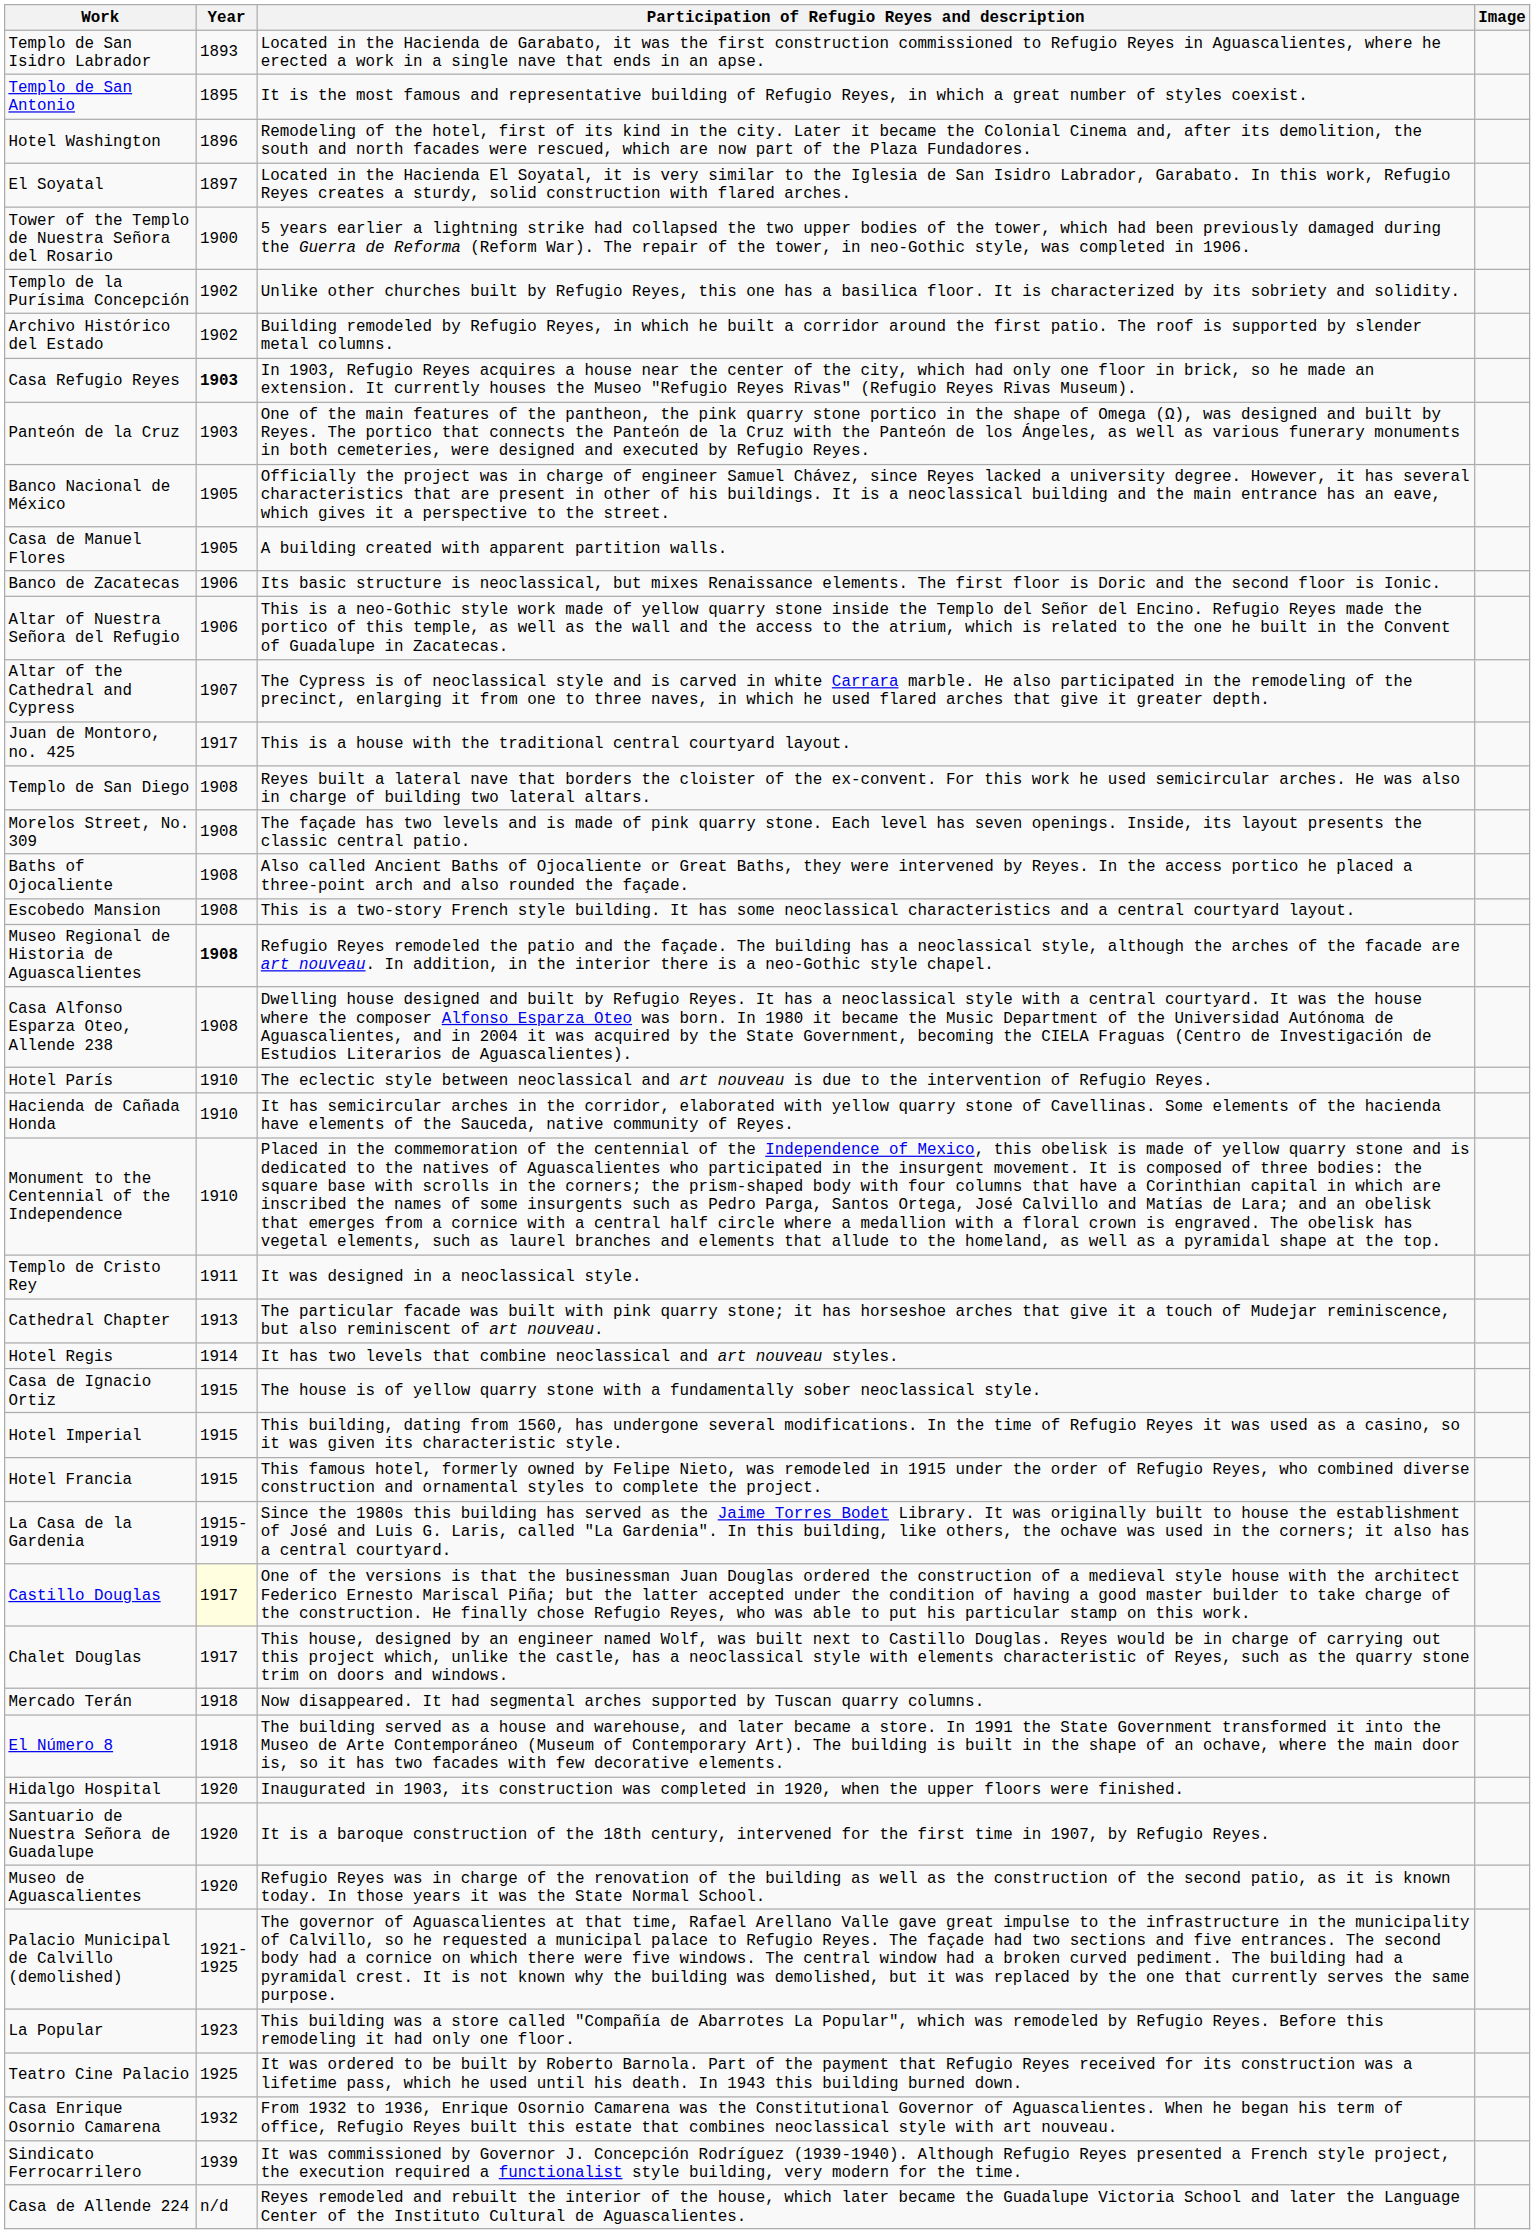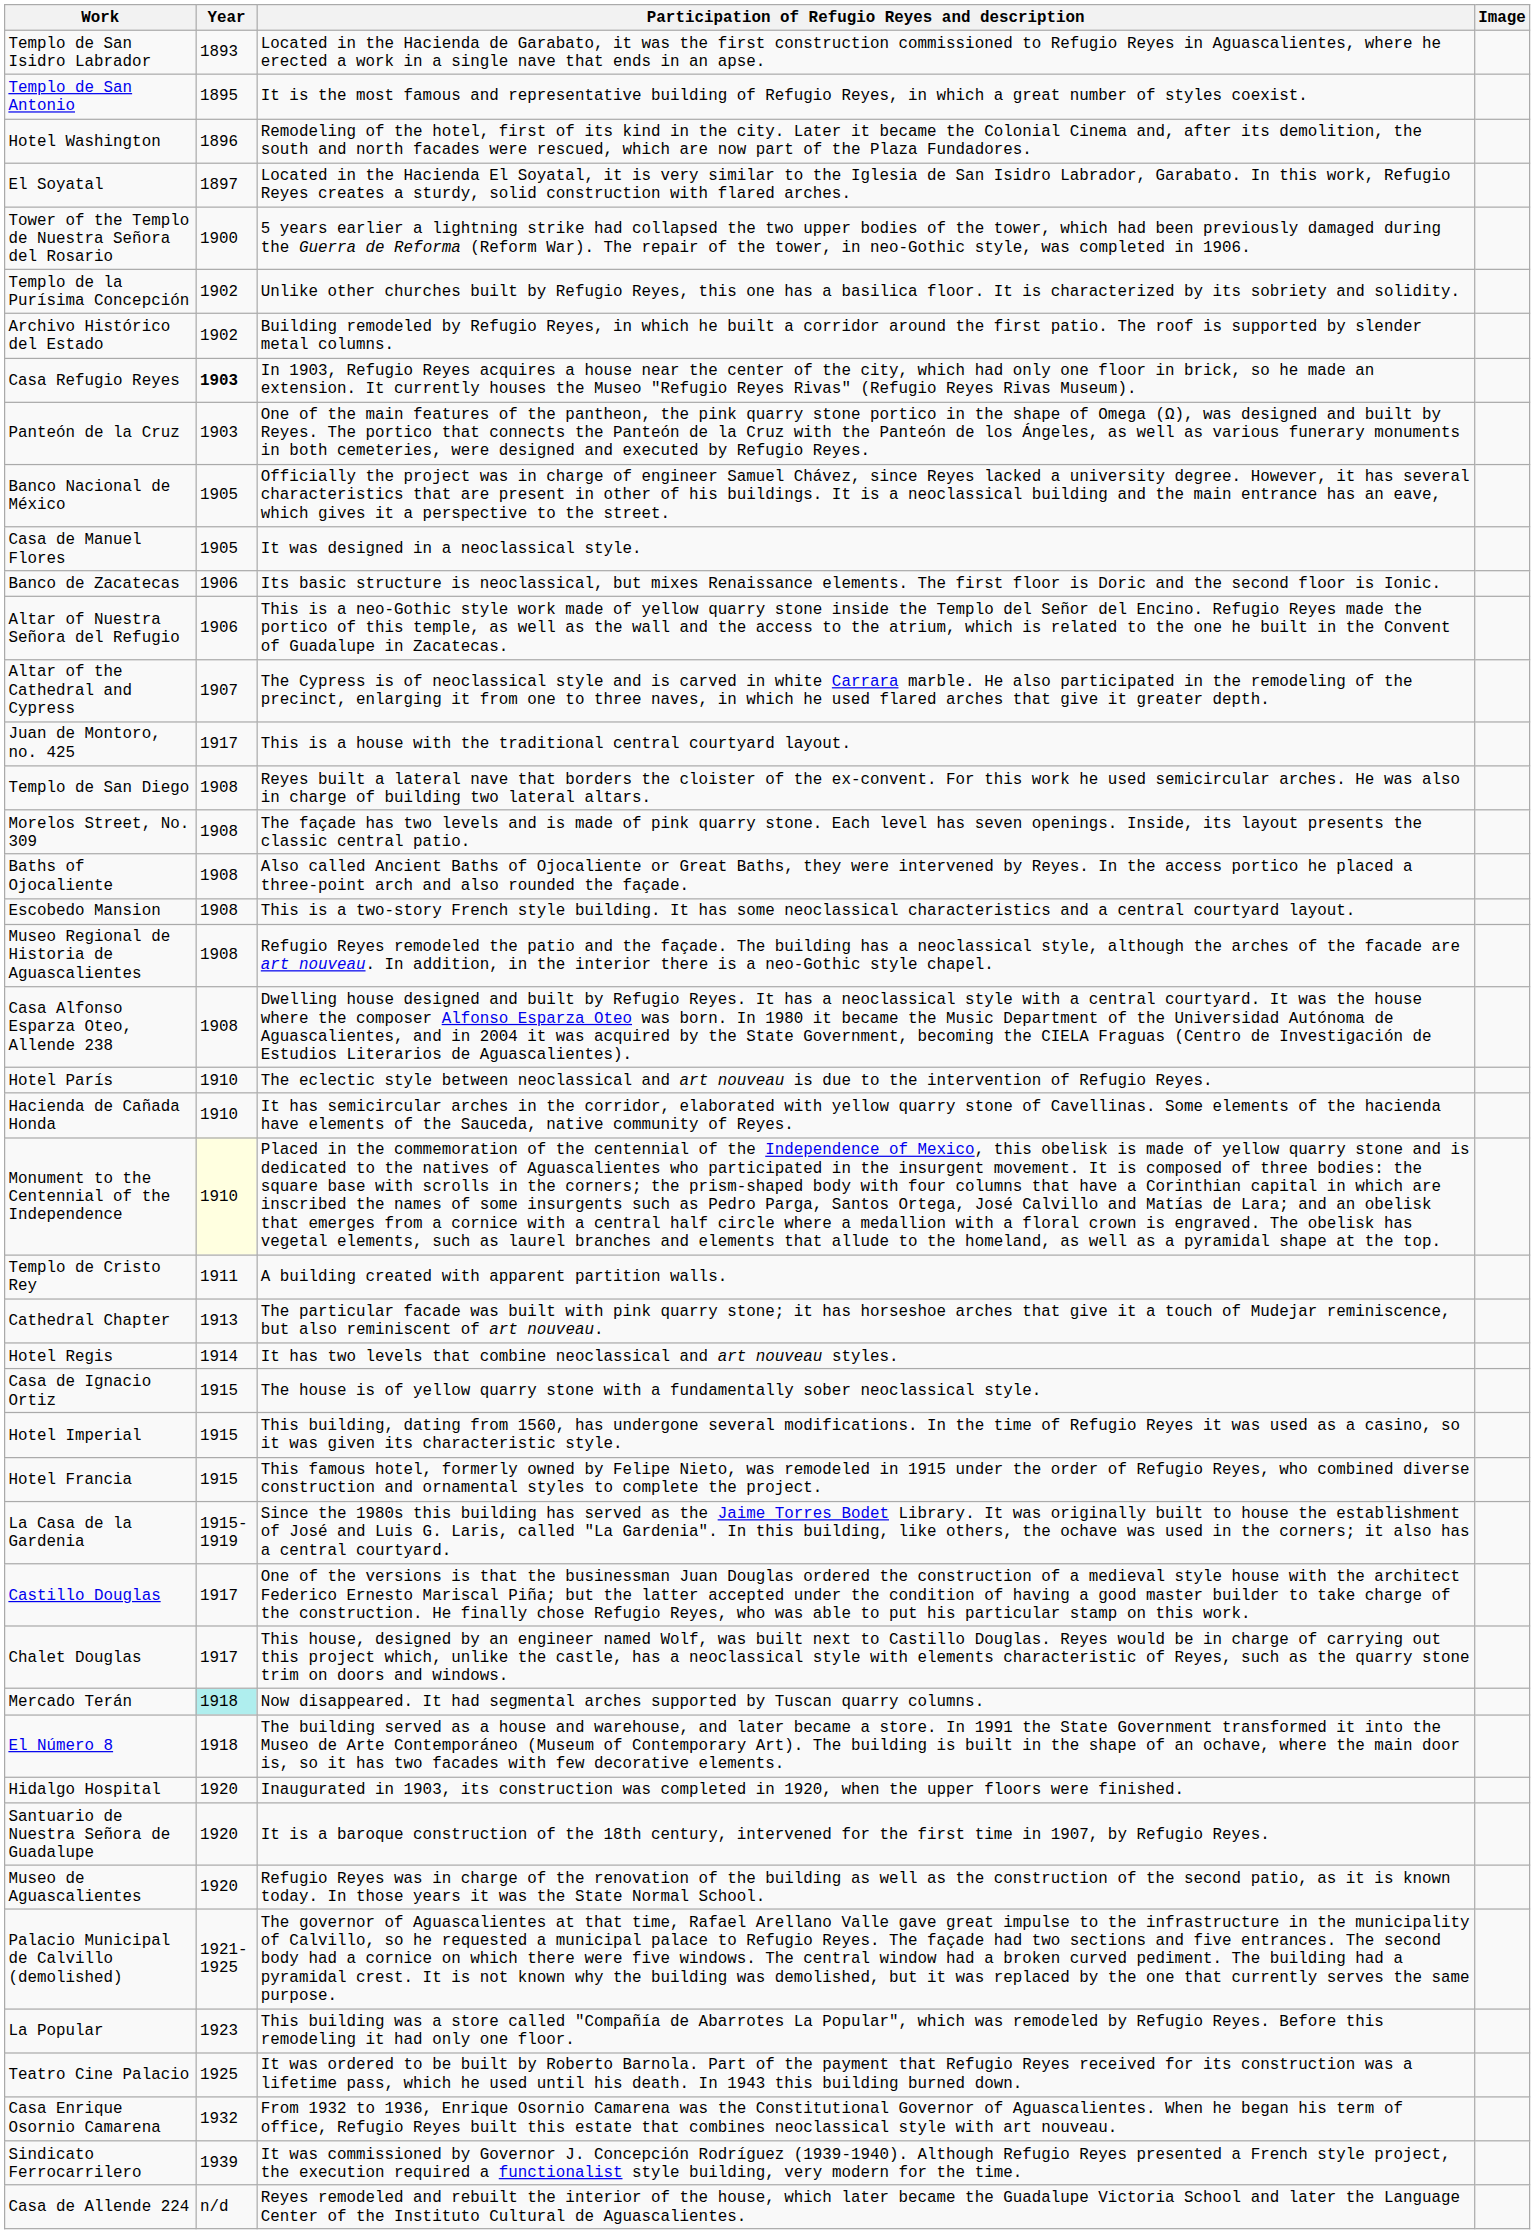 <table class="wikitable">
 <tr>
 <th>Work</th>
 <th>Year</th>
 <th>Participation of Refugio Reyes and description</th>
 <th>Image</th>
 </tr>
 <tr>
 <td>Templo de San Isidro Labrador</td>
 <td>1893</td>
 <td>Located in the Hacienda de Garabato, it was the first construction commissioned to Refugio Reyes in Aguascalientes, where he erected a work in a single nave that ends in an apse.</td>
 <td></td>
 </tr>
 <tr>
 <td><a href='#'>Templo de San Antonio</a></td>
 <td>1895</td>
 <td>It is the most famous and representative building of Refugio Reyes, in which a great number of styles coexist.</td>
 <td></td>
 </tr>
 <tr>
 <td>Hotel Washington</td>
 <td>1896</td>
 <td>Remodeling of the hotel, first of its kind in the city. Later it became the Colonial Cinema and, after its demolition, the south and north facades were rescued, which are now part of the Plaza Fundadores.</td>
 <td></td>
 </tr>
 <tr>
 <td>El Soyatal</td>
 <td>1897</td>
 <td>Located in the Hacienda El Soyatal, it is very similar to the Iglesia de San Isidro Labrador, Garabato. In this work, Refugio Reyes creates a sturdy, solid construction with flared arches.</td>
 <td></td>
 </tr>
 <tr>
 <td>Tower of the Templo de Nuestra Señora del Rosario</td>
 <td>1900</td>
 <td>5 years earlier a lightning strike had collapsed the two upper bodies of the tower, which had been previously damaged during the <em>Guerra de Reforma</em> (Reform War). The repair of the tower, in neo-Gothic style, was completed in 1906.</td>
 <td></td>
 </tr>
 <tr>
 <td>Templo de la Purísima Concepción</td>
 <td>1902</td>
 <td>Unlike other churches built by Refugio Reyes, this one has a basilica floor. It is characterized by its sobriety and solidity.</td>
 <td></td>
 </tr>
 <tr>
 <td>Archivo Histórico del Estado</td>
 <td>1902</td>
 <td>Building remodeled by Refugio Reyes, in which he built a corridor around the first patio. The roof is supported by slender metal columns.</td>
 <td></td>
 </tr>
 <tr>
 <td>Casa Refugio Reyes</td>
 <td><strong>1903</strong></td>
 <td>In 1903, Refugio Reyes acquires a house near the center of the city, which had only one floor in brick, so he made an extension. It currently houses the Museo "Refugio Reyes Rivas" (Refugio Reyes Rivas Museum).</td>
 <td></td>
 </tr>
 <tr>
 <td>Panteón de la Cruz</td>
 <td>1903</td>
 <td>One of the main features of the pantheon, the pink quarry stone portico in the shape of Omega (Ω), was designed and built by Reyes. The portico that connects the Panteón de la Cruz with the Panteón de los Ángeles, as well as various funerary monuments in both cemeteries, were designed and executed by Refugio Reyes.</td>
 <td></td>
 </tr>
 <tr>
 <td>Banco Nacional de México</td>
 <td>1905</td>
 <td>Officially the project was in charge of engineer Samuel Chávez, since Reyes lacked a university degree. However, it has several characteristics that are present in other of his buildings. It is a neoclassical building and the main entrance has an eave, which gives it a perspective to the street.</td>
 <td></td>
 </tr>
 <tr>
 <td>Casa de Manuel Flores</td>
 <td>1905</td>
-<td>A building created with apparent partition walls.</td>
+<td>It was designed in a neoclassical style.</td>
 <td></td>
 </tr>
 <tr>
 <td>Banco de Zacatecas</td>
 <td>1906</td>
 <td>Its basic structure is neoclassical, but mixes Renaissance elements. The first floor is Doric and the second floor is Ionic.</td>
 <td></td>
 </tr>
 <tr>
 <td>Altar of Nuestra Señora del Refugio</td>
 <td>1906</td>
 <td>This is a neo-Gothic style work made of yellow quarry stone inside the Templo del Señor del Encino. Refugio Reyes made the portico of this temple, as well as the wall and the access to the atrium, which is related to the one he built in the Convent of Guadalupe in Zacatecas.</td>
 <td></td>
 </tr>
 <tr>
 <td>Altar of the Cathedral and Cypress</td>
 <td>1907</td>
 <td>The Cypress is of neoclassical style and is carved in white <a href='#'>Carrara</a> marble. He also participated in the remodeling of the precinct, enlarging it from one to three naves, in which he used flared arches that give it greater depth.</td>
 <td></td>
 </tr>
 <tr>
 <td>Juan de Montoro, no. 425</td>
 <td>1917</td>
 <td>This is a house with the traditional central courtyard layout.</td>
 <td></td>
 </tr>
 <tr>
 <td>Templo de San Diego</td>
 <td>1908</td>
 <td>Reyes built a lateral nave that borders the cloister of the ex-convent. For this work he used semicircular arches. He was also in charge of building two lateral altars.</td>
 <td></td>
 </tr>
 <tr>
 <td>Morelos Street, No. 309</td>
 <td>1908</td>
 <td>The façade has two levels and is made of pink quarry stone. Each level has seven openings. Inside, its layout presents the classic central patio.</td>
 <td></td>
 </tr>
 <tr>
 <td>Baths of Ojocaliente</td>
 <td>1908</td>
 <td>Also called Ancient Baths of Ojocaliente or Great Baths, they were intervened by Reyes. In the access portico he placed a three-point arch and also rounded the façade.</td>
 <td></td>
 </tr>
 <tr>
 <td>Escobedo Mansion</td>
 <td>1908</td>
 <td>This is a two-story French style building. It has some neoclassical characteristics and a central courtyard layout.</td>
 <td></td>
 </tr>
 <tr>
 <td>Museo Regional de Historia de Aguascalientes</td>
-<td><strong>1908</strong></td>
+<td>1908</td>
 <td>Refugio Reyes remodeled the patio and the façade. The building has a neoclassical style, although the arches of the facade are <em><a href='#'>art nouveau</a></em>. In addition, in the interior there is a neo-Gothic style chapel.</td>
 <td></td>
 </tr>
 <tr>
 <td>Casa Alfonso Esparza Oteo, Allende 238</td>
 <td>1908</td>
 <td>Dwelling house designed and built by Refugio Reyes. It has a neoclassical style with a central courtyard. It was the house where the composer <a href='#'>Alfonso Esparza Oteo</a> was born. In 1980 it became the Music Department of the Universidad Autónoma de Aguascalientes, and in 2004 it was acquired by the State Government, becoming the CIELA Fraguas (Centro de Investigación de Estudios Literarios de Aguascalientes).</td>
 <td></td>
 </tr>
 <tr>
 <td>Hotel París</td>
 <td>1910</td>
 <td>The eclectic style between neoclassical and <em>art nouveau</em> is due to the intervention of Refugio Reyes.</td>
 <td></td>
 </tr>
 <tr>
 <td>Hacienda de Cañada Honda</td>
 <td>1910</td>
 <td>It has semicircular arches in the corridor, elaborated with yellow quarry stone of Cavellinas. Some elements of the hacienda have elements of the Sauceda, native community of Reyes.</td>
 <td></td>
 </tr>
 <tr>
 <td>Monument to the Centennial of the Independence</td>
-<td>1910</td>
+<td style="background: lightyellow;">1910</td>
 <td>Placed in the commemoration of the centennial of the <a href='#'>Independence of Mexico</a>, this obelisk is made of yellow quarry stone and is dedicated to the natives of Aguascalientes who participated in the insurgent movement. It is composed of three bodies: the square base with scrolls in the corners; the prism-shaped body with four columns that have a Corinthian capital in which are inscribed the names of some insurgents such as Pedro Parga, Santos Ortega, José Calvillo and Matías de Lara; and an obelisk that emerges from a cornice with a central half circle where a medallion with a floral crown is engraved. The obelisk has vegetal elements, such as laurel branches and elements that allude to the homeland, as well as a pyramidal shape at the top.</td>
 <td></td>
 </tr>
 <tr>
 <td>Templo de Cristo Rey</td>
 <td>1911</td>
-<td>It was designed in a neoclassical style.</td>
+<td>A building created with apparent partition walls.</td>
 <td></td>
 </tr>
 <tr>
 <td>Cathedral Chapter</td>
 <td>1913</td>
 <td>The particular facade was built with pink quarry stone; it has horseshoe arches that give it a touch of Mudejar reminiscence, but also reminiscent of <em>art nouveau</em>.</td>
 <td></td>
 </tr>
 <tr>
 <td>Hotel Regis</td>
 <td>1914</td>
 <td>It has two levels that combine neoclassical and <em>art nouveau</em> styles.</td>
 <td></td>
 </tr>
 <tr>
 <td>Casa de Ignacio Ortiz</td>
 <td>1915</td>
 <td>The house is of yellow quarry stone with a fundamentally sober neoclassical style.</td>
 <td></td>
 </tr>
 <tr>
 <td>Hotel Imperial</td>
 <td>1915</td>
 <td>This building, dating from 1560, has undergone several modifications. In the time of Refugio Reyes it was used as a casino, so it was given its characteristic style.</td>
 <td></td>
 </tr>
 <tr>
 <td>Hotel Francia</td>
 <td>1915</td>
 <td>This famous hotel, formerly owned by Felipe Nieto, was remodeled in 1915 under the order of Refugio Reyes, who combined diverse construction and ornamental styles to complete the project.</td>
 <td></td>
 </tr>
 <tr>
 <td>La Casa de la Gardenia</td>
 <td>1915-1919</td>
 <td>Since the 1980s this building has served as the <a href='#'>Jaime Torres Bodet</a> Library. It was originally built to house the establishment of José and Luis G. Laris, called "La Gardenia". In this building, like others, the ochave was used in the corners; it also has a central courtyard.</td>
 <td></td>
 </tr>
 <tr>
 <td><a href='#'>Castillo Douglas</a></td>
-<td style="background: lightyellow;">1917</td>
+<td>1917</td>
 <td>One of the versions is that the businessman Juan Douglas ordered the construction of a medieval style house with the architect Federico Ernesto Mariscal Piña; but the latter accepted under the condition of having a good master builder to take charge of the construction. He finally chose Refugio Reyes, who was able to put his particular stamp on this work.</td>
 <td></td>
 </tr>
 <tr>
 <td>Chalet Douglas</td>
 <td>1917</td>
 <td>This house, designed by an engineer named Wolf, was built next to Castillo Douglas. Reyes would be in charge of carrying out this project which, unlike the castle, has a neoclassical style with elements characteristic of Reyes, such as the quarry stone trim on doors and windows.</td>
 <td></td>
 </tr>
 <tr>
 <td>Mercado Terán</td>
-<td>1918</td>
+<td style="background: paleturquoise;">1918</td>
 <td>Now disappeared. It had segmental arches supported by Tuscan quarry columns.</td>
 <td></td>
 </tr>
 <tr>
 <td><a href='#'>El Número 8</a></td>
 <td>1918</td>
 <td>The building served as a house and warehouse, and later became a store. In 1991 the State Government transformed it into the Museo de Arte Contemporáneo (Museum of Contemporary Art). The building is built in the shape of an ochave, where the main door is, so it has two facades with few decorative elements.</td>
 <td></td>
 </tr>
 <tr>
 <td>Hidalgo Hospital</td>
 <td>1920</td>
 <td>Inaugurated in 1903, its construction was completed in 1920, when the upper floors were finished.</td>
 <td></td>
 </tr>
 <tr>
 <td>Santuario de Nuestra Señora de Guadalupe</td>
 <td>1920</td>
 <td>It is a baroque construction of the 18th century, intervened for the first time in 1907, by Refugio Reyes.</td>
 <td></td>
 </tr>
 <tr>
 <td>Museo de Aguascalientes</td>
 <td>1920</td>
 <td>Refugio Reyes was in charge of the renovation of the building as well as the construction of the second patio, as it is known today. In those years it was the State Normal School.</td>
 <td></td>
 </tr>
 <tr>
 <td>Palacio Municipal de Calvillo (demolished)</td>
 <td>1921-1925</td>
 <td>The governor of Aguascalientes at that time, Rafael Arellano Valle gave great impulse to the infrastructure in the municipality of Calvillo, so he requested a municipal palace to Refugio Reyes. The façade had two sections and five entrances. The second body had a cornice on which there were five windows. The central window had a broken curved pediment. The building had a pyramidal crest. It is not known why the building was demolished, but it was replaced by the one that currently serves the same purpose.</td>
 <td></td>
 </tr>
 <tr>
 <td>La Popular</td>
 <td>1923</td>
 <td>This building was a store called "Compañía de Abarrotes La Popular", which was remodeled by Refugio Reyes. Before this remodeling it had only one floor.</td>
 <td></td>
 </tr>
 <tr>
 <td>Teatro Cine Palacio</td>
 <td>1925</td>
 <td>It was ordered to be built by Roberto Barnola. Part of the payment that Refugio Reyes received for its construction was a lifetime pass, which he used until his death. In 1943 this building burned down.</td>
 <td></td>
 </tr>
 <tr>
 <td>Casa Enrique Osornio Camarena</td>
 <td>1932</td>
 <td>From 1932 to 1936, Enrique Osornio Camarena was the Constitutional Governor of Aguascalientes. When he began his term of office, Refugio Reyes built this estate that combines neoclassical style with art nouveau.</td>
 <td></td>
 </tr>
 <tr>
 <td>Sindicato Ferrocarrilero</td>
 <td>1939</td>
 <td>It was commissioned by Governor J. Concepción Rodríguez (1939-1940). Although Refugio Reyes presented a French style project, the execution required a <a href='#'>functionalist</a> style building, very modern for the time.</td>
 <td></td>
 </tr>
 <tr>
 <td>Casa de Allende 224</td>
 <td>n/d</td>
 <td>Reyes remodeled and rebuilt the interior of the house, which later became the Guadalupe Victoria School and later the Language Center of the Instituto Cultural de Aguascalientes.</td>
 <td></td>
 </tr>
 </table>
